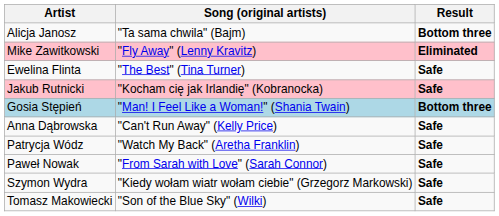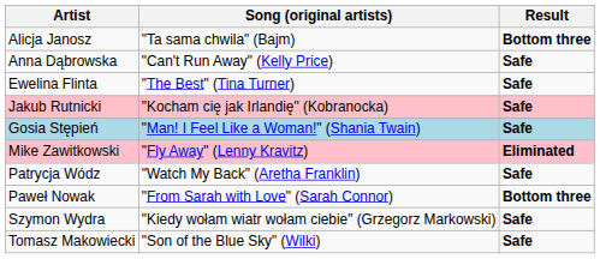 <table class=wikitable>
 <tr>
 <th>Artist</th>
 <th>Song (original artists)</th>
 <th>Result</th>
 </tr>
 <tr>
 <td>Alicja Janosz</td>
 <td>"Ta sama chwila" (Bajm)</td>
 <td><strong>Bottom three</strong></td>
 </tr>
-<tr style="background:pink;">
-<td>Mike Zawitkowski</td>
-<td>"<a href='#'>Fly Away</a>" (<a href='#'>Lenny Kravitz</a>)</td>
-<td><strong>Eliminated</strong></td>
+<tr>
+<td>Anna Dąbrowska</td>
+<td>"Can't Run Away" (<a href='#'>Kelly Price</a>)</td>
+<td><strong>Safe</strong></td>
 </tr>
 <tr>
 <td>Ewelina Flinta</td>
 <td>"<a href='#'>The Best</a>" (<a href='#'>Tina Turner</a>)</td>
 <td><strong>Safe</strong></td>
 </tr>
 <tr style="background:pink;">
 <td>Jakub Rutnicki</td>
 <td>"Kocham cię jak Irlandię" (Kobranocka)</td>
 <td><strong>Safe</strong></td>
 </tr>
 <tr style="background:lightblue;">
 <td>Gosia Stępień</td>
 <td>"<a href='#'>Man! I Feel Like a Woman!</a>" (<a href='#'>Shania Twain</a>)</td>
-<td><strong>Bottom three</strong></td>
+<td><strong>Safe</strong></td>
 </tr>
-<tr>
-<td>Anna Dąbrowska</td>
-<td>"Can't Run Away" (<a href='#'>Kelly Price</a>)</td>
-<td><strong>Safe</strong></td>
+<tr style="background:pink;">
+<td>Mike Zawitkowski</td>
+<td>"<a href='#'>Fly Away</a>" (<a href='#'>Lenny Kravitz</a>)</td>
+<td><strong>Eliminated</strong></td>
 </tr>
 <tr>
 <td>Patrycja Wódz</td>
 <td>"Watch My Back" (<a href='#'>Aretha Franklin</a>)</td>
 <td><strong>Safe</strong></td>
 </tr>
 <tr>
 <td>Paweł Nowak</td>
 <td>"<a href='#'>From Sarah with Love</a>" (<a href='#'>Sarah Connor</a>)</td>
-<td><strong>Safe</strong></td>
+<td><strong>Bottom three</strong></td>
 </tr>
 <tr>
 <td>Szymon Wydra</td>
 <td>"Kiedy wołam wiatr wołam ciebie" (Grzegorz Markowski)</td>
 <td><strong>Safe</strong></td>
 </tr>
 <tr>
 <td>Tomasz Makowiecki</td>
 <td>"Son of the Blue Sky" (<a href='#'>Wilki</a>)</td>
 <td><strong>Safe</strong></td>
 </tr>
 </table>
